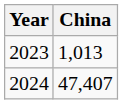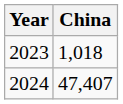 <table class="wikitable">
 <tr>
 <th>Year</th>
 <th>China</th>
 </tr>
 <tr>
 <td>2023</td>
-<td>1,013</td>
+<td>1,018</td>
 </tr>
 <tr>
 <td>2024</td>
 <td>47,407</td>
 </tr>
 </table>
